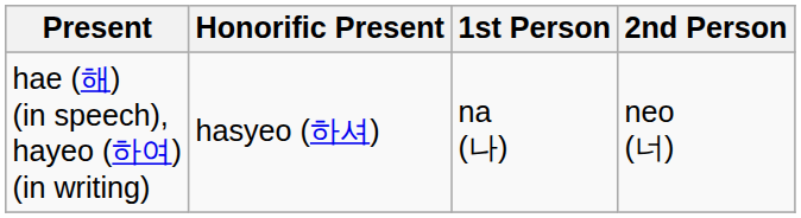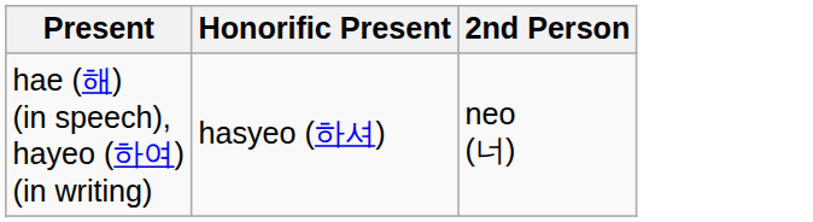 <table class="wikitable">
 <tr>
 <th>Present</th>
 <th>Honorific Present</th>
-<th>1st Person</th>
 <th>2nd Person</th>
 </tr>
 <tr>
 <td>hae (<a href='#'>해</a>)<br>(in speech),<br>hayeo (<a href='#'>하여</a>)<br>(in writing)</td>
 <td>hasyeo (<a href='#'>하셔</a>)<br></td>
-<td>na<br>(나)</td>
 <td>neo<br>(너)</td>
 </tr>
 </table>
